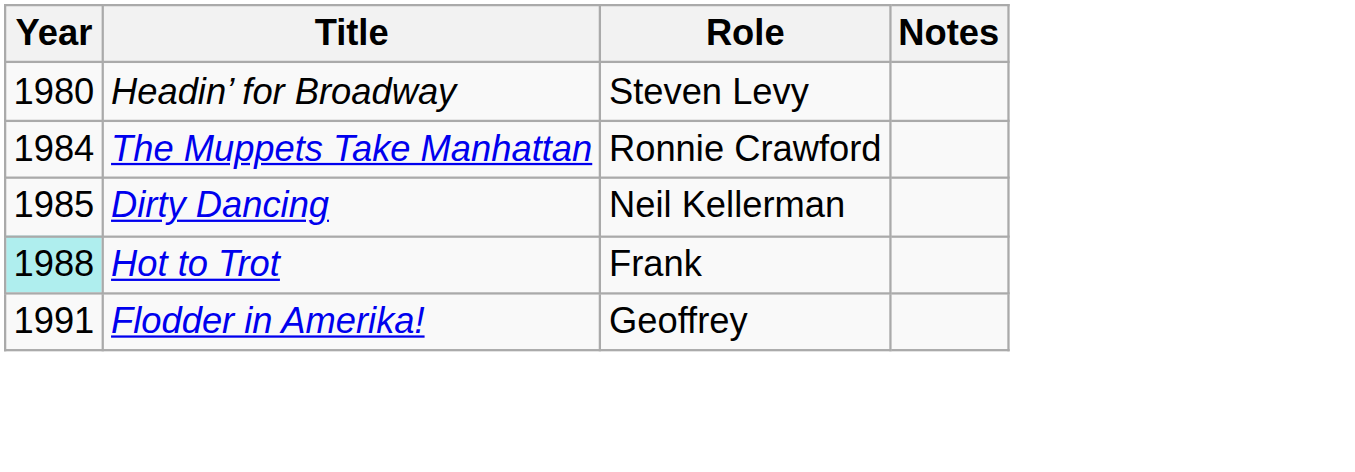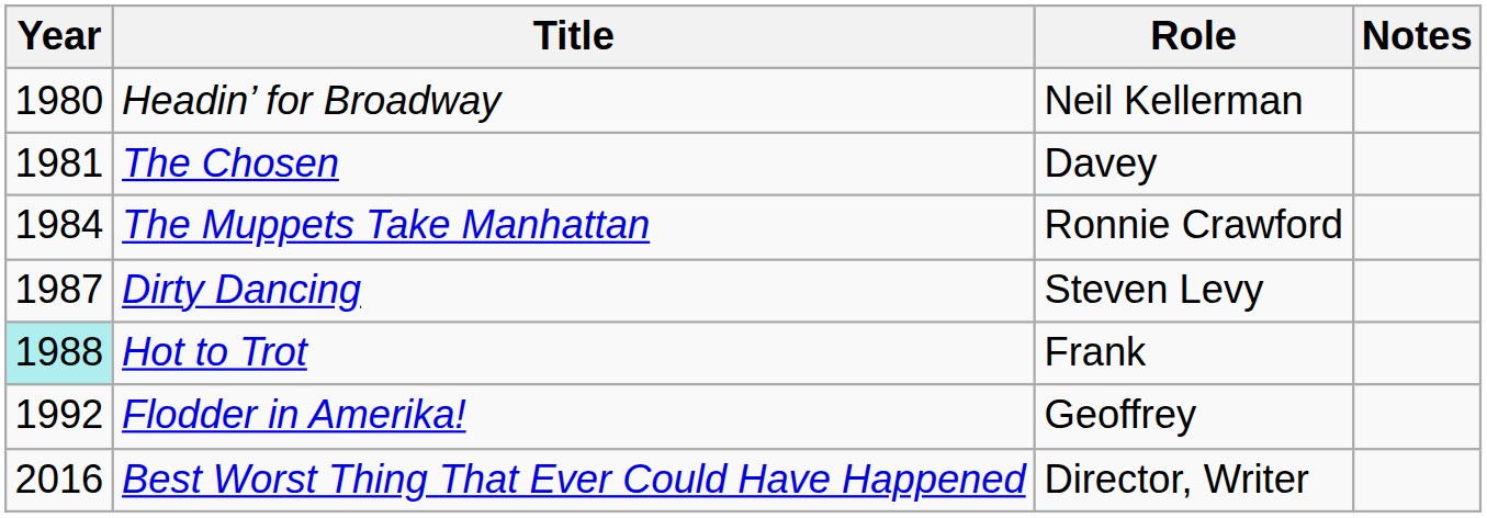 <table class="wikitable">
 <tr>
 <th>Year</th>
 <th>Title</th>
 <th>Role</th>
 <th>Notes</th>
 </tr>
 <tr>
 <td>1980</td>
 <td><em>Headin’ for Broadway</em></td>
-<td>Steven Levy</td>
+<td>Neil Kellerman</td>
+<td></td>
+</tr>
+<tr>
+<td>1981</td>
+<td><em><a href='#'>The Chosen</a></em></td>
+<td>Davey</td>
 <td></td>
 </tr>
 <tr>
 <td>1984</td>
 <td><em><a href='#'>The Muppets Take Manhattan</a></em></td>
 <td>Ronnie Crawford</td>
 <td></td>
 </tr>
 <tr>
-<td>1985</td>
+<td>1987</td>
 <td><em><a href='#'>Dirty Dancing</a></em></td>
-<td>Neil Kellerman</td>
+<td>Steven Levy</td>
 <td></td>
 </tr>
 <tr>
 <td style="background: paleturquoise;">1988</td>
 <td><em><a href='#'>Hot to Trot</a></em></td>
 <td>Frank</td>
 <td></td>
 </tr>
 <tr>
-<td>1991</td>
+<td>1992</td>
 <td><em><a href='#'>Flodder in Amerika!</a></em></td>
 <td>Geoffrey</td>
 <td></td>
 </tr>
+<tr>
+<td>2016</td>
+<td><em><a href='#'>Best Worst Thing That Ever Could Have Happened</a></em></td>
+<td>Director, Writer</td>
+<td></td>
+</tr>
 </table>
